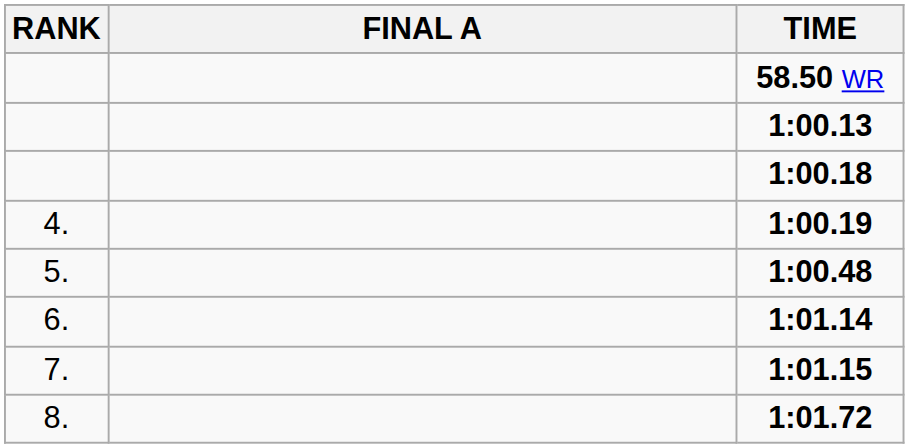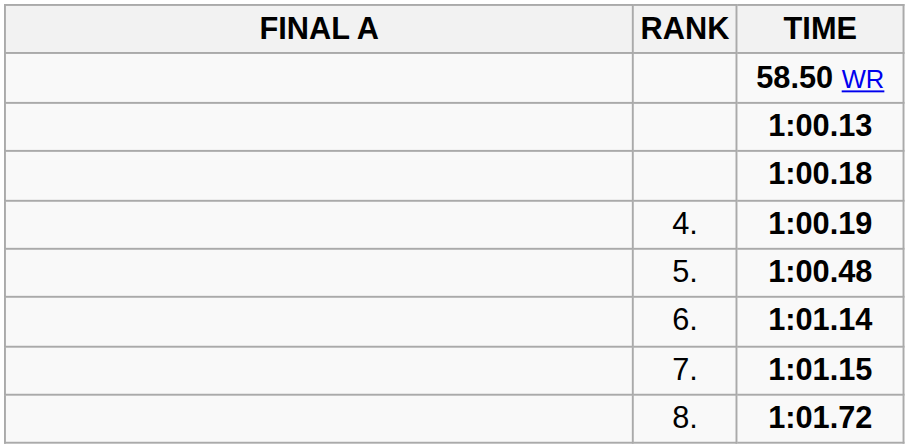 <table class="wikitable">
 <tr>
+<th style="width: 20em">FINAL A</th>
 <th>RANK</th>
-<th style="width: 20em">FINAL A</th>
 <th style="width: 5em">TIME</th>
 </tr>
 <tr>
+<td></td>
 <td align="center"></td>
-<td></td>
 <td align="center"><strong>58.50</strong> <small><a href='#'>WR</a></small></td>
 </tr>
 <tr>
+<td></td>
 <td align="center"></td>
-<td></td>
 <td align="center"><strong>1:00.13</strong></td>
 </tr>
 <tr>
+<td></td>
 <td align="center"></td>
-<td></td>
 <td align="center"><strong>1:00.18</strong></td>
 </tr>
 <tr>
+<td></td>
 <td align="center">4.</td>
-<td></td>
 <td align="center"><strong>1:00.19</strong></td>
 </tr>
 <tr>
+<td></td>
 <td align="center">5.</td>
-<td></td>
 <td align="center"><strong>1:00.48</strong></td>
 </tr>
 <tr>
+<td></td>
 <td align="center">6.</td>
-<td></td>
 <td align="center"><strong>1:01.14</strong></td>
 </tr>
 <tr>
+<td></td>
 <td align="center">7.</td>
-<td></td>
 <td align="center"><strong>1:01.15</strong></td>
 </tr>
 <tr>
+<td></td>
 <td align="center">8.</td>
-<td></td>
 <td align="center"><strong>1:01.72</strong></td>
 </tr>
 </table>
